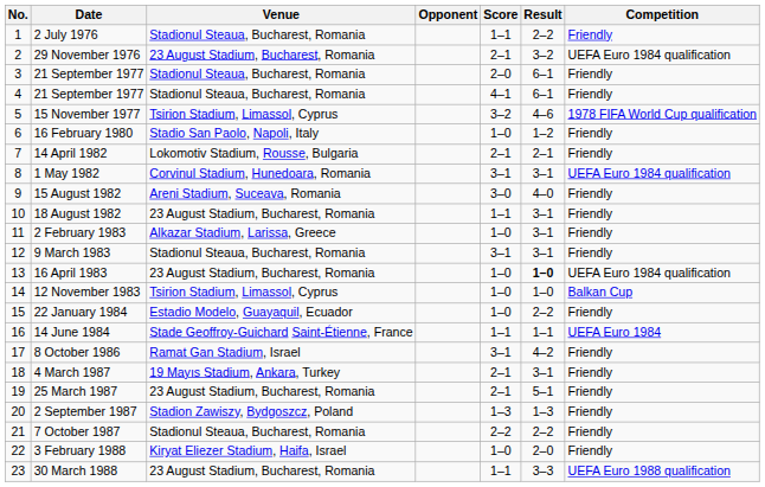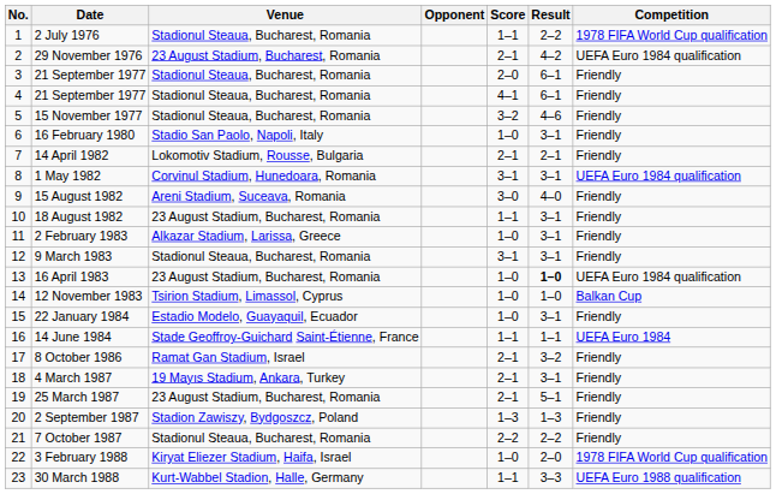 <table class="wikitable sortable">
 <tr>
 <th scope="col">No.</th>
 <th scope="col">Date</th>
 <th scope="col">Venue</th>
 <th scope="col">Opponent</th>
 <th scope="col">Score</th>
 <th scope="col">Result</th>
 <th scope="col">Competition</th>
 </tr>
 <tr>
 <td align="center">1</td>
 <td>2 July 1976</td>
 <td><a href='#'>Stadionul Steaua</a>, Bucharest, Romania</td>
 <td></td>
 <td align="center">1–1</td>
 <td align="center">2–2</td>
-<td><a href='#'>Friendly</a></td>
+<td><a href='#'>1978 FIFA World Cup qualification</a></td>
 </tr>
 <tr>
 <td align="center">2</td>
 <td>29 November 1976</td>
 <td><a href='#'>23 August Stadium</a>, <a href='#'>Bucharest</a>, Romania</td>
 <td></td>
 <td align="center">2–1</td>
-<td align="center">3–2</td>
+<td align="center">4–2</td>
 <td>UEFA Euro 1984 qualification</td>
 </tr>
 <tr>
 <td align="center">3</td>
 <td>21 September 1977</td>
 <td><a href='#'>Stadionul Steaua</a>, Bucharest, Romania</td>
 <td></td>
 <td align="center">2–0</td>
 <td align="center">6–1</td>
 <td>Friendly</td>
 </tr>
 <tr>
 <td align="center">4</td>
 <td>21 September 1977</td>
 <td>Stadionul Steaua, Bucharest, Romania</td>
 <td></td>
 <td align="center">4–1</td>
 <td align="center">6–1</td>
 <td>Friendly</td>
 </tr>
 <tr>
 <td align="center">5</td>
 <td>15 November 1977</td>
-<td><a href='#'>Tsirion Stadium</a>, <a href='#'>Limassol</a>, Cyprus</td>
+<td>Stadionul Steaua, Bucharest, Romania</td>
 <td></td>
 <td align="center">3–2</td>
 <td align="center">4–6</td>
-<td><a href='#'>1978 FIFA World Cup qualification</a></td>
+<td>Friendly</td>
 </tr>
 <tr>
 <td align="center">6</td>
 <td>16 February 1980</td>
 <td><a href='#'>Stadio San Paolo</a>, <a href='#'>Napoli</a>, Italy</td>
 <td></td>
 <td align="center">1–0</td>
-<td align="center">1–2</td>
+<td align="center">3–1</td>
 <td>Friendly</td>
 </tr>
 <tr>
 <td align="center">7</td>
 <td>14 April 1982</td>
 <td>Lokomotiv Stadium, <a href='#'>Rousse</a>, Bulgaria</td>
 <td></td>
 <td align="center">2–1</td>
 <td align="center">2–1</td>
 <td>Friendly</td>
 </tr>
 <tr>
 <td align="center">8</td>
 <td>1 May 1982</td>
 <td><a href='#'>Corvinul Stadium</a>, <a href='#'>Hunedoara</a>, Romania</td>
 <td></td>
 <td align="center">3–1</td>
 <td align="center">3–1</td>
 <td><a href='#'>UEFA Euro 1984 qualification</a></td>
 </tr>
 <tr>
 <td align="center">9</td>
 <td>15 August 1982</td>
 <td><a href='#'>Areni Stadium</a>, <a href='#'>Suceava</a>, Romania</td>
 <td></td>
 <td align="center">3–0</td>
 <td align="center">4–0</td>
 <td>Friendly</td>
 </tr>
 <tr>
 <td align="center">10</td>
 <td>18 August 1982</td>
 <td>23 August Stadium, Bucharest, Romania</td>
 <td></td>
 <td align="center">1–1</td>
 <td align="center">3–1</td>
 <td>Friendly</td>
 </tr>
 <tr>
 <td align="center">11</td>
 <td>2 February 1983</td>
 <td><a href='#'>Alkazar Stadium</a>, <a href='#'>Larissa</a>, Greece</td>
 <td></td>
 <td align="center">1–0</td>
 <td align="center">3–1</td>
 <td>Friendly</td>
 </tr>
 <tr>
 <td align="center">12</td>
 <td>9 March 1983</td>
 <td>Stadionul Steaua, Bucharest, Romania</td>
 <td></td>
 <td align="center">3–1</td>
 <td align="center">3–1</td>
 <td>Friendly</td>
 </tr>
 <tr>
 <td align="center">13</td>
 <td>16 April 1983</td>
 <td>23 August Stadium, Bucharest, Romania</td>
 <td></td>
 <td align="center">1–0</td>
 <td align="center"><strong>1–0</strong></td>
 <td>UEFA Euro 1984 qualification</td>
 </tr>
 <tr>
 <td align="center">14</td>
 <td>12 November 1983</td>
 <td><a href='#'>Tsirion Stadium</a>, <a href='#'>Limassol</a>, Cyprus</td>
 <td></td>
 <td align="center">1–0</td>
 <td align="center">1–0</td>
 <td><a href='#'>Balkan Cup</a></td>
 </tr>
 <tr>
 <td align="center">15</td>
 <td>22 January 1984</td>
 <td><a href='#'>Estadio Modelo</a>, <a href='#'>Guayaquil</a>, Ecuador</td>
 <td></td>
 <td align="center">1–0</td>
-<td align="center">2–2</td>
+<td align="center">3–1</td>
 <td>Friendly</td>
 </tr>
 <tr>
 <td align="center">16</td>
 <td>14 June 1984</td>
 <td><a href='#'>Stade Geoffroy-Guichard</a> <a href='#'>Saint-Étienne</a>, France</td>
 <td></td>
 <td align="center">1–1</td>
 <td align="center">1–1</td>
 <td><a href='#'>UEFA Euro 1984</a></td>
 </tr>
 <tr>
 <td align="center">17</td>
 <td>8 October 1986</td>
 <td><a href='#'>Ramat Gan Stadium</a>, Israel</td>
 <td></td>
-<td align="center">3–1</td>
-<td align="center">4–2</td>
+<td align="center">2–1</td>
+<td align="center">3–2</td>
 <td>Friendly</td>
 </tr>
 <tr>
 <td align="center">18</td>
 <td>4 March 1987</td>
 <td><a href='#'>19 Mayıs Stadium</a>, <a href='#'>Ankara</a>, Turkey</td>
 <td></td>
 <td align="center">2–1</td>
 <td align="center">3–1</td>
 <td>Friendly</td>
 </tr>
 <tr>
 <td align="center">19</td>
 <td>25 March 1987</td>
 <td>23 August Stadium, Bucharest, Romania</td>
 <td></td>
 <td align="center">2–1</td>
 <td align="center">5–1</td>
 <td>Friendly</td>
 </tr>
 <tr>
 <td align="center">20</td>
 <td>2 September 1987</td>
 <td><a href='#'>Stadion Zawiszy</a>, <a href='#'>Bydgoszcz</a>, Poland</td>
 <td></td>
 <td align="center">1–3</td>
 <td align="center">1–3</td>
 <td>Friendly</td>
 </tr>
 <tr>
 <td align="center">21</td>
 <td>7 October 1987</td>
 <td>Stadionul Steaua, Bucharest, Romania</td>
 <td></td>
 <td align="center">2–2</td>
 <td align="center">2–2</td>
 <td>Friendly</td>
 </tr>
 <tr>
 <td align="center">22</td>
 <td>3 February 1988</td>
 <td><a href='#'>Kiryat Eliezer Stadium</a>, <a href='#'>Haifa</a>, Israel</td>
 <td></td>
 <td align="center">1–0</td>
 <td align="center">2–0</td>
-<td>Friendly</td>
+<td><a href='#'>1978 FIFA World Cup qualification</a></td>
 </tr>
 <tr>
 <td align="center">23</td>
 <td>30 March 1988</td>
-<td>23 August Stadium, Bucharest, Romania</td>
+<td><a href='#'>Kurt-Wabbel Stadion</a>, <a href='#'>Halle</a>, Germany</td>
 <td></td>
 <td align="center">1–1</td>
 <td align="center">3–3</td>
 <td><a href='#'>UEFA Euro 1988 qualification</a></td>
 </tr>
 </table>
